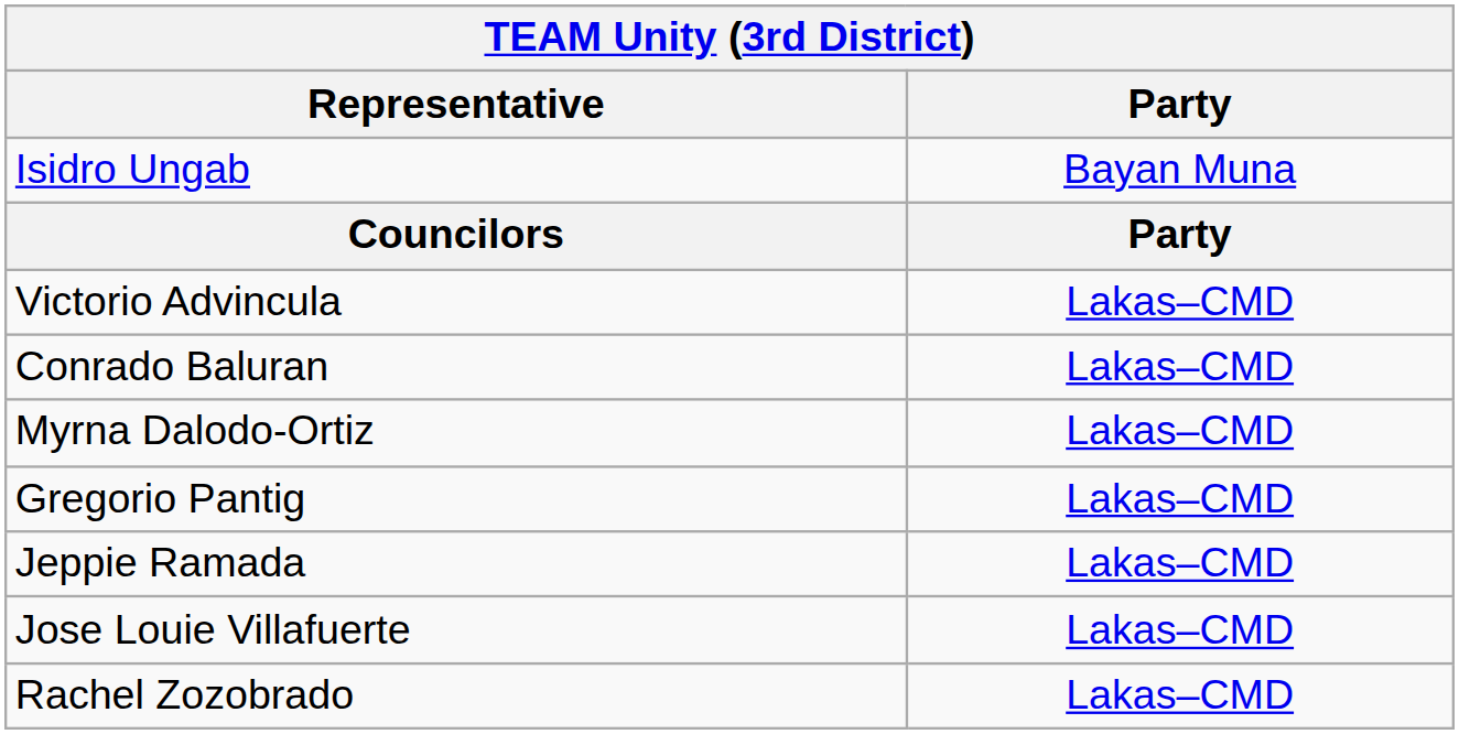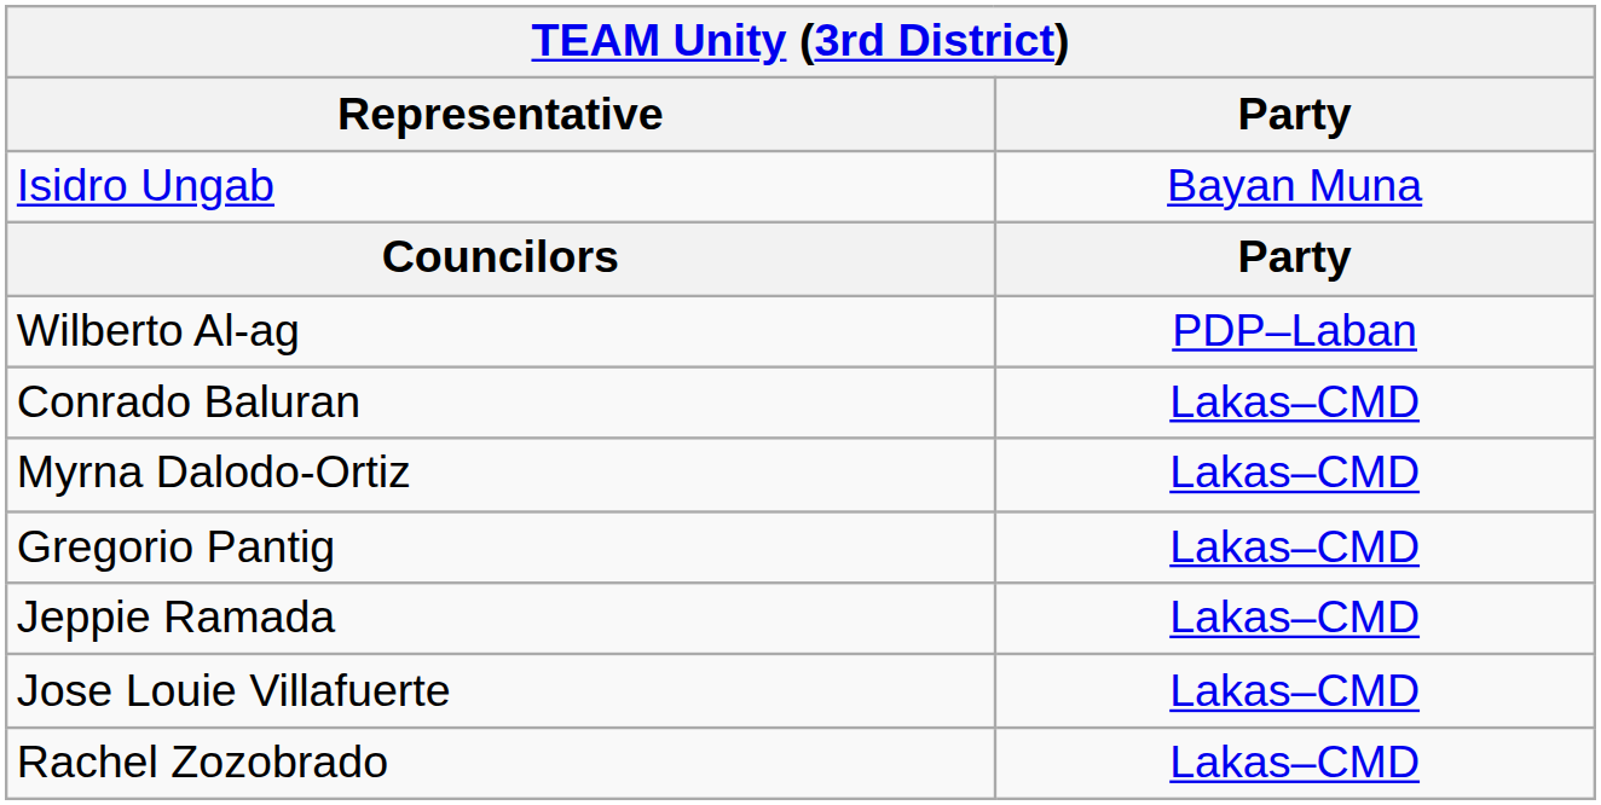 <table class="wikitable" style="width:35em">
 <tr>
 <th colspan=2><a href='#'>TEAM Unity</a> (<a href='#'>3rd District</a>)</th>
 </tr>
 <tr>
 <th>Representative</th>
 <th>Party</th>
 </tr>
 <tr>
 <td><a href='#'>Isidro Ungab</a></td>
 <td align="center"><a href='#'>Bayan Muna</a></td>
 </tr>
 <tr>
 <th>Councilors</th>
 <th>Party</th>
 </tr>
 <tr>
-<td>Victorio Advincula</td>
-<td align="center"><a href='#'>Lakas–CMD</a></td>
+<td>Wilberto Al-ag</td>
+<td align="center"><a href='#'>PDP–Laban</a></td>
 </tr>
 <tr>
 <td>Conrado Baluran</td>
 <td align="center"><a href='#'>Lakas–CMD</a></td>
 </tr>
 <tr>
 <td>Myrna Dalodo-Ortiz</td>
 <td align="center"><a href='#'>Lakas–CMD</a></td>
 </tr>
 <tr>
 <td>Gregorio Pantig</td>
 <td align="center"><a href='#'>Lakas–CMD</a></td>
 </tr>
 <tr>
 <td>Jeppie Ramada</td>
 <td align="center"><a href='#'>Lakas–CMD</a></td>
 </tr>
 <tr>
 <td>Jose Louie Villafuerte</td>
 <td align="center"><a href='#'>Lakas–CMD</a></td>
 </tr>
 <tr>
 <td>Rachel Zozobrado</td>
 <td align="center"><a href='#'>Lakas–CMD</a></td>
 </tr>
 </table>
